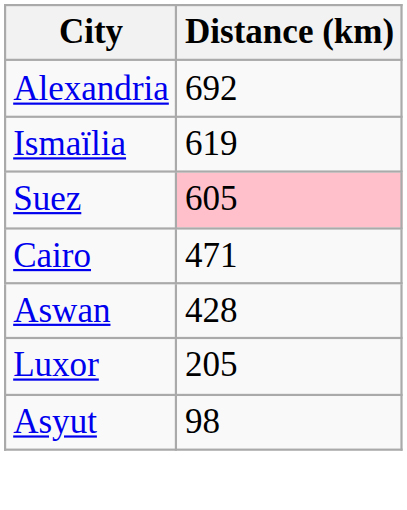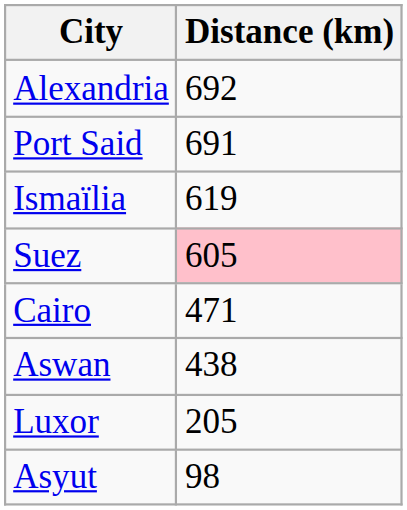 <table class="wikitable">
 <tr>
 <th>City</th>
 <th>Distance (km)</th>
 </tr>
 <tr>
 <td><a href='#'>Alexandria</a></td>
 <td>692</td>
+</tr>
+<tr>
+<td><a href='#'>Port Said</a></td>
+<td>691</td>
 </tr>
 <tr>
 <td><a href='#'>Ismaïlia</a></td>
 <td>619</td>
 </tr>
 <tr>
 <td><a href='#'>Suez</a></td>
 <td style="background: pink;">605</td>
 </tr>
 <tr>
 <td><a href='#'>Cairo</a></td>
 <td>471</td>
 </tr>
 <tr>
 <td><a href='#'>Aswan</a></td>
-<td>428</td>
+<td>438</td>
 </tr>
 <tr>
 <td><a href='#'>Luxor</a></td>
 <td>205</td>
 </tr>
 <tr>
 <td><a href='#'>Asyut</a></td>
 <td>98</td>
 </tr>
 </table>
